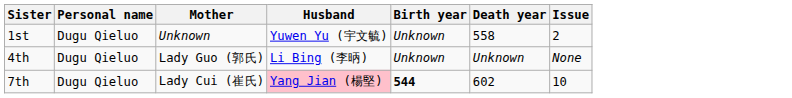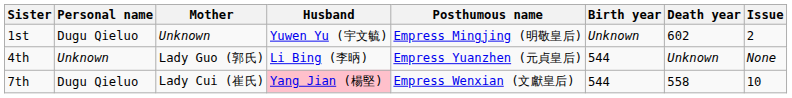 <table class="wikitable">
 <tr>
 <th>Sister</th>
 <th>Personal name</th>
 <th>Mother</th>
 <th>Husband</th>
+<th>Posthumous name</th>
 <th>Birth year</th>
 <th>Death year</th>
 <th>Issue</th>
 </tr>
 <tr>
 <td>1st</td>
 <td>Dugu Qieluo</td>
 <td><em>Unknown</em></td>
 <td><a href='#'>Yuwen Yu</a> (宇文毓)</td>
+<td><a href='#'>Empress Mingjing</a> (明敬皇后)</td>
 <td><em>Unknown</em></td>
-<td>558</td>
+<td>602</td>
 <td>2</td>
 </tr>
 <tr>
 <td>4th</td>
-<td>Dugu Qieluo</td>
+<td><em>Unknown</em></td>
 <td>Lady Guo (郭氏)</td>
 <td><a href='#'>Li Bing</a> (李昞)</td>
-<td><em>Unknown</em></td>
+<td><a href='#'>Empress Yuanzhen</a> (元貞皇后)</td>
+<td>544</td>
 <td><em>Unknown</em></td>
 <td><em>None</em></td>
 </tr>
 <tr>
 <td>7th</td>
 <td>Dugu Qieluo</td>
 <td>Lady Cui (崔氏)</td>
 <td style="background: pink;"><a href='#'>Yang Jian</a> (楊堅)</td>
-<td><strong>544</strong></td>
-<td>602</td>
+<td><a href='#'>Empress Wenxian</a> (文獻皇后)</td>
+<td>544</td>
+<td>558</td>
 <td>10</td>
 </tr>
 </table>
